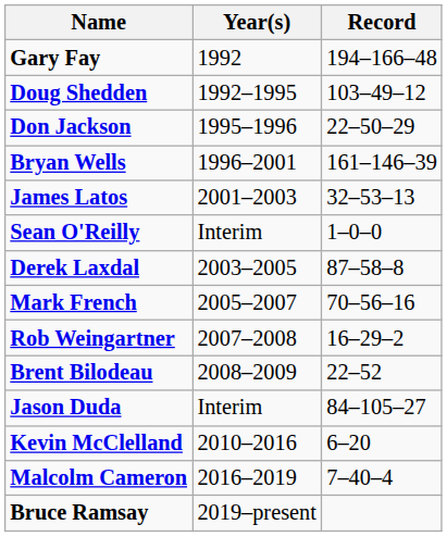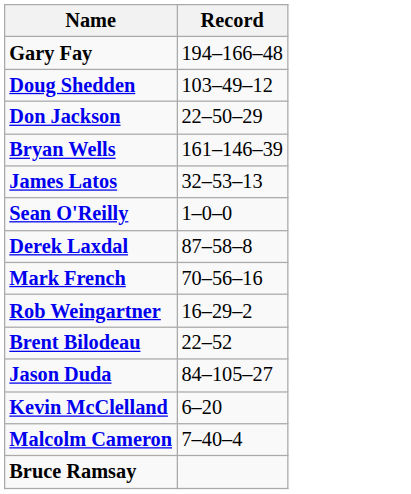 <table class="wikitable">
 <tr>
 <th>Name</th>
-<th>Year(s)</th>
 <th>Record</th>
 </tr>
 <tr>
 <td><strong>Gary Fay</strong></td>
-<td>1992</td>
 <td>194–166–48</td>
 </tr>
 <tr>
 <td><strong><a href='#'>Doug Shedden</a></strong></td>
-<td>1992–1995</td>
 <td>103–49–12</td>
 </tr>
 <tr>
 <td><strong><a href='#'>Don Jackson</a></strong></td>
-<td>1995–1996</td>
 <td>22–50–29</td>
 </tr>
 <tr>
 <td><strong><a href='#'>Bryan Wells</a></strong></td>
-<td>1996–2001</td>
 <td>161–146–39</td>
 </tr>
 <tr>
 <td><strong><a href='#'>James Latos</a></strong></td>
-<td>2001–2003</td>
 <td>32–53–13</td>
 </tr>
 <tr>
 <td><strong><a href='#'>Sean O'Reilly</a></strong></td>
-<td>Interim</td>
 <td>1–0–0</td>
 </tr>
 <tr>
 <td><strong><a href='#'>Derek Laxdal</a></strong></td>
-<td>2003–2005</td>
 <td>87–58–8</td>
 </tr>
 <tr>
 <td><strong><a href='#'>Mark French</a></strong></td>
-<td>2005–2007</td>
 <td>70–56–16</td>
 </tr>
 <tr>
 <td><strong><a href='#'>Rob Weingartner</a></strong></td>
-<td>2007–2008</td>
 <td>16–29–2</td>
 </tr>
 <tr>
 <td><strong><a href='#'>Brent Bilodeau</a></strong></td>
-<td>2008–2009</td>
 <td>22–52</td>
 </tr>
 <tr>
 <td><strong><a href='#'>Jason Duda</a></strong></td>
-<td>Interim</td>
 <td>84–105–27</td>
 </tr>
 <tr>
 <td><strong><a href='#'>Kevin McClelland</a></strong></td>
-<td>2010–2016</td>
 <td>6–20</td>
 </tr>
 <tr>
 <td><strong><a href='#'>Malcolm Cameron</a></strong></td>
-<td>2016–2019</td>
 <td>7–40–4</td>
 </tr>
 <tr>
 <td><strong>Bruce Ramsay</strong></td>
-<td>2019–present</td>
 <td></td>
 </tr>
 </table>
